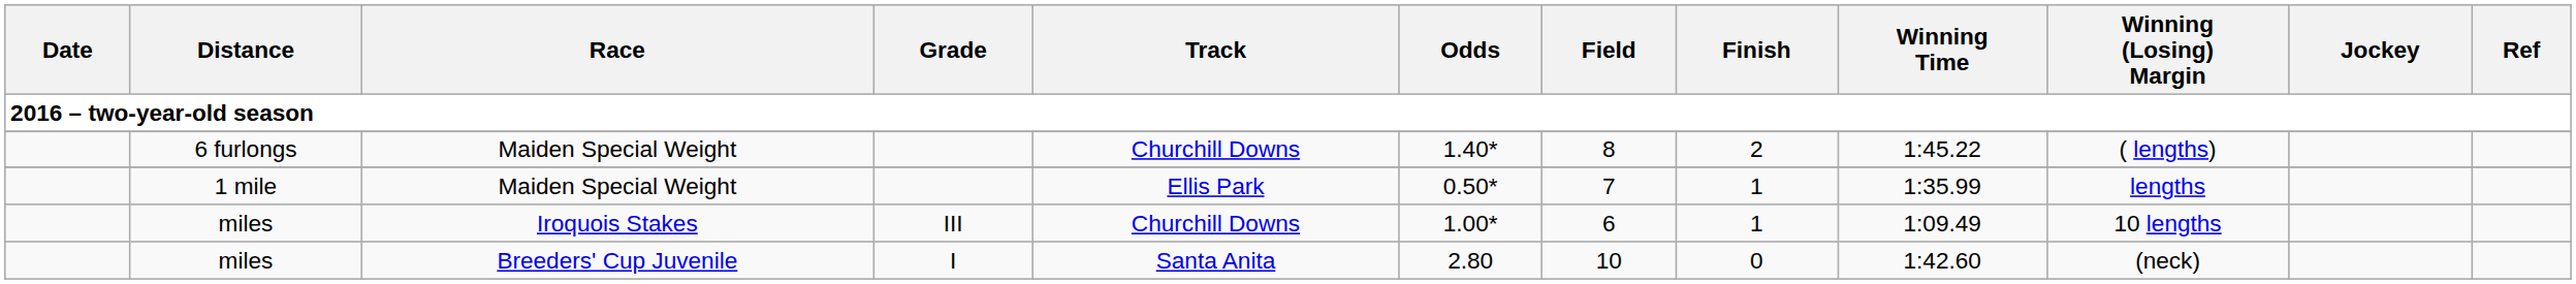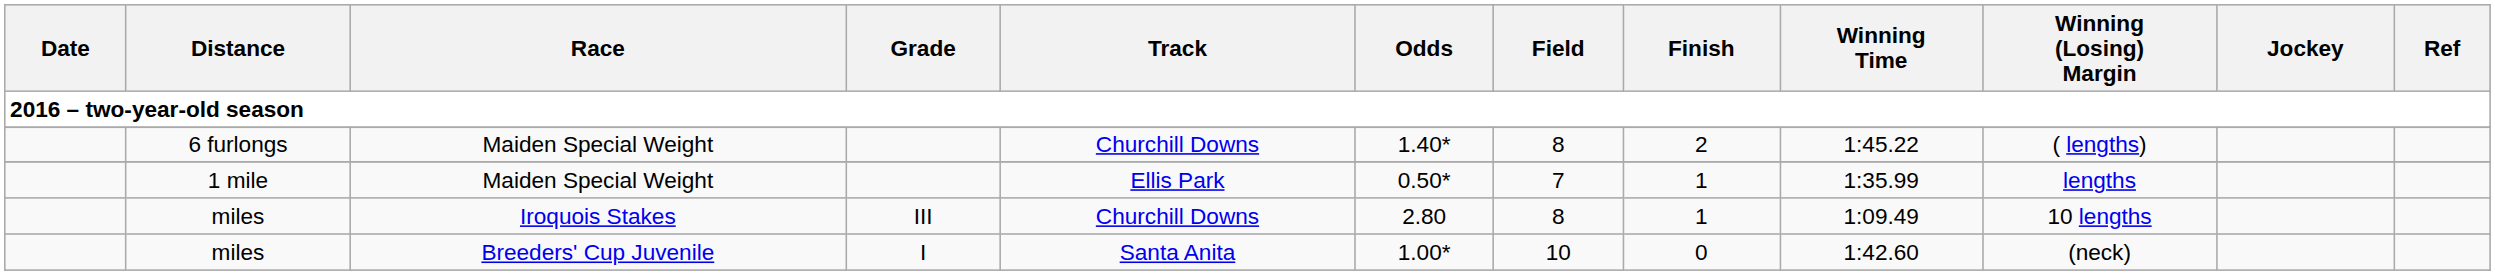 <table class = "wikitable sortable" style="text-align:center; width:100%; font-size:90%">
 <tr ,>
 <th scope="col">Date</th>
 <th scope="col">Distance</th>
 <th scope="col">Race</th>
 <th scope="col">Grade</th>
 <th scope="col">Track</th>
 <th scope="col">Odds</th>
 <th scope="col">Field</th>
 <th scope="col">Finish</th>
 <th scope="col">Winning<br>Time</th>
 <th scope="col">Winning<br>(Losing)<br>Margin</th>
 <th scope="col">Jockey</th>
 <th scope="col" class="unsortable">Ref</th>
 </tr>
 <tr style="background-color:white">
 <td align="left" colspan=12><strong>2016 – two-year-old season</strong></td>
 </tr>
 <tr style="background-color:white">
 </tr>
 <tr>
 <td></td>
 <td> 6 furlongs</td>
 <td>Maiden Special Weight</td>
 <td></td>
 <td><a href='#'>Churchill Downs</a></td>
 <td> 1.40*</td>
 <td>8</td>
 <td>2</td>
 <td>1:45.22</td>
 <td>( <a href='#'>lengths</a>)</td>
 <td></td>
 <td></td>
 </tr>
 <tr style="background-color:white">
 </tr>
 <tr>
 <td></td>
 <td> 1 mile</td>
 <td>Maiden Special Weight</td>
 <td></td>
 <td><a href='#'>Ellis Park</a></td>
 <td> 0.50*</td>
 <td>7</td>
 <td>1</td>
 <td>1:35.99</td>
 <td>  <a href='#'>lengths</a></td>
 <td></td>
 <td></td>
 </tr>
 <tr>
 <td></td>
 <td>  miles</td>
 <td><a href='#'>Iroquois Stakes</a></td>
 <td> III</td>
 <td><a href='#'>Churchill Downs</a></td>
-<td> 1.00*</td>
-<td>6</td>
+<td> 2.80</td>
+<td>8</td>
 <td>1</td>
 <td>1:09.49</td>
 <td> 10 <a href='#'>lengths</a></td>
 <td></td>
 <td></td>
 </tr>
 <tr>
 <td></td>
 <td>   miles</td>
 <td><a href='#'>Breeders' Cup Juvenile</a></td>
 <td>I</td>
 <td><a href='#'>Santa Anita</a></td>
-<td> 2.80</td>
+<td> 1.00*</td>
 <td>10</td>
 <td>0</td>
 <td>1:42.60</td>
 <td> (neck)</td>
 <td></td>
 <td></td>
 </tr>
 </table>
